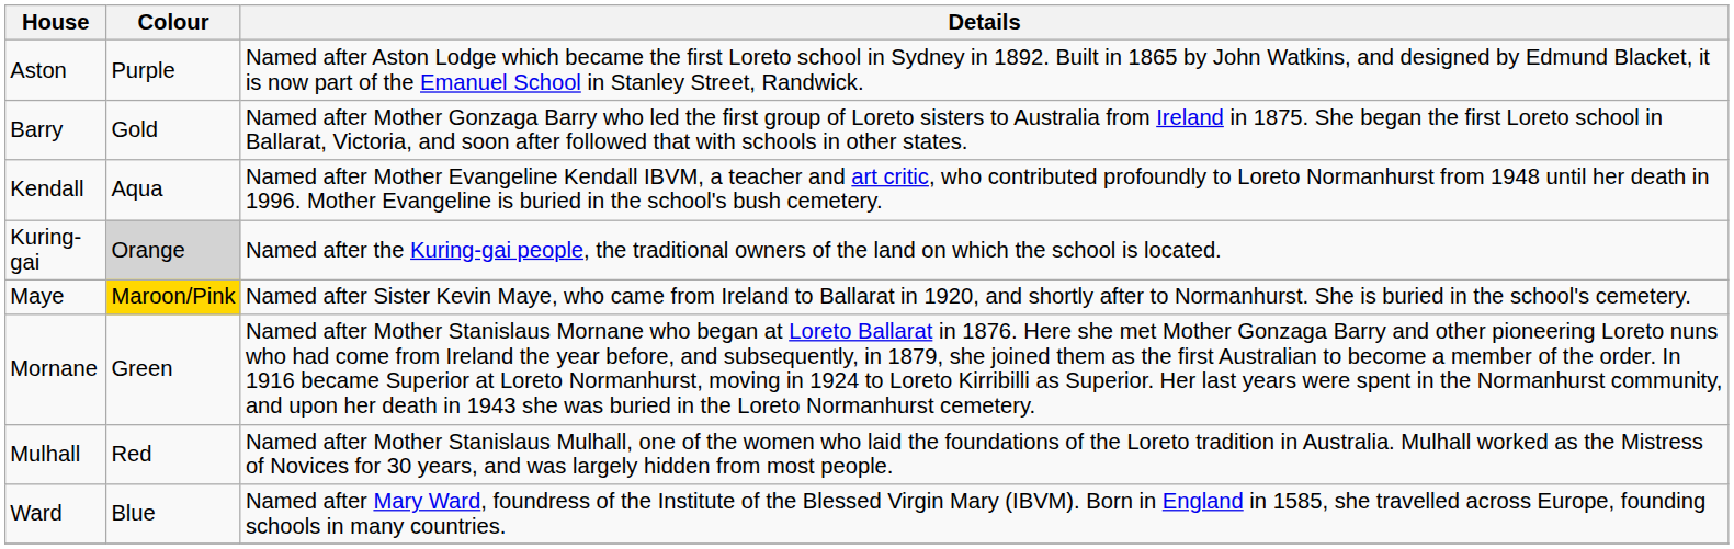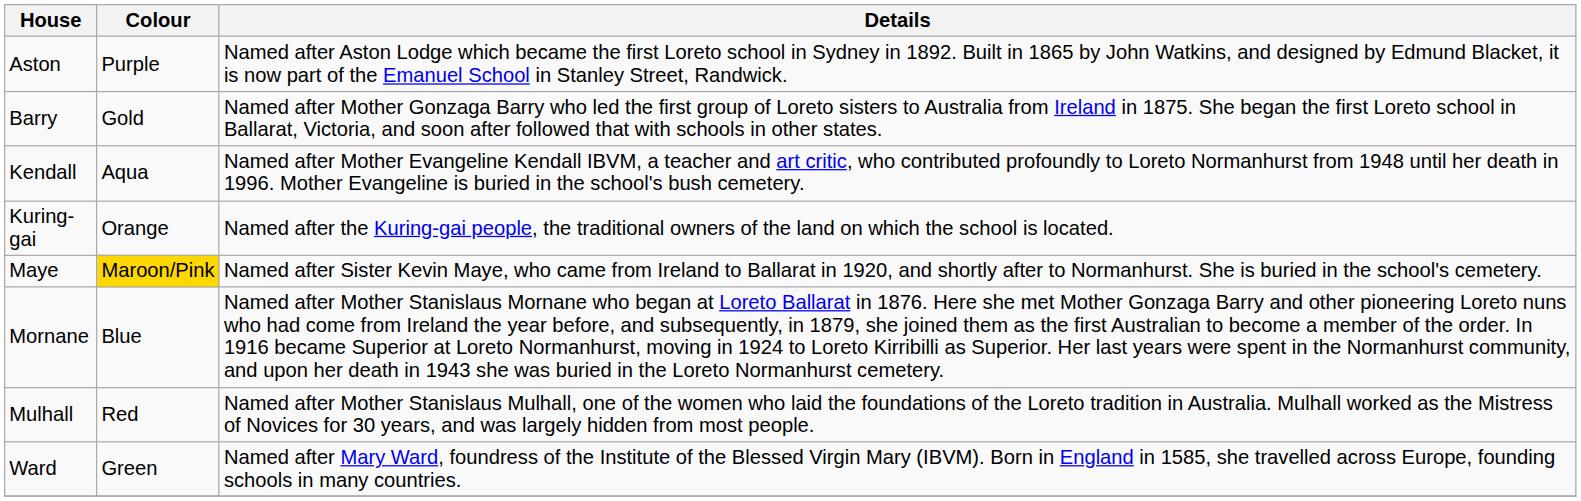 <table class="wikitable">
 <tr>
 <th>House</th>
 <th>Colour</th>
 <th>Details</th>
 </tr>
 <tr>
 <td>Aston</td>
 <td>Purple</td>
 <td>Named after Aston Lodge which became the first Loreto school in Sydney in 1892. Built in 1865 by John Watkins, and designed by Edmund Blacket, it is now part of the <a href='#'>Emanuel School</a> in Stanley Street, Randwick.</td>
 </tr>
 <tr>
 <td>Barry</td>
 <td>Gold</td>
 <td>Named after Mother Gonzaga Barry who led the first group of Loreto sisters to Australia from <a href='#'>Ireland</a> in 1875. She began the first Loreto school in Ballarat, Victoria, and soon after followed that with schools in other states.</td>
 </tr>
 <tr>
 <td>Kendall</td>
 <td>Aqua</td>
 <td>Named after Mother Evangeline Kendall IBVM, a teacher and <a href='#'>art critic</a>, who contributed profoundly to Loreto Normanhurst from 1948 until her death in 1996. Mother Evangeline is buried in the school's bush cemetery.</td>
 </tr>
 <tr>
 <td>Kuring-gai</td>
-<td style="background: lightgrey;">Orange</td>
+<td>Orange</td>
 <td>Named after the <a href='#'>Kuring-gai people</a>, the traditional owners of the land on which the school is located.</td>
 </tr>
 <tr>
 <td>Maye</td>
 <td style="background: gold;">Maroon/Pink</td>
 <td>Named after Sister Kevin Maye, who came from Ireland to Ballarat in 1920, and shortly after to Normanhurst. She is buried in the school's cemetery.</td>
 </tr>
 <tr>
 <td>Mornane</td>
-<td>Green</td>
+<td>Blue</td>
 <td>Named after Mother Stanislaus Mornane who began at <a href='#'>Loreto Ballarat</a> in 1876. Here she met Mother Gonzaga Barry and other pioneering Loreto nuns who had come from Ireland the year before, and subsequently, in 1879, she joined them as the first Australian to become a member of the order. In 1916 became Superior at Loreto Normanhurst, moving in 1924 to Loreto Kirribilli as Superior. Her last years were spent in the Normanhurst community, and upon her death in 1943 she was buried in the Loreto Normanhurst cemetery.</td>
 </tr>
 <tr>
 <td>Mulhall</td>
 <td>Red</td>
 <td>Named after Mother Stanislaus Mulhall, one of the women who laid the foundations of the Loreto tradition in Australia. Mulhall worked as the Mistress of Novices for 30 years, and was largely hidden from most people.</td>
 </tr>
 <tr>
 <td>Ward</td>
-<td>Blue</td>
+<td>Green</td>
 <td>Named after <a href='#'>Mary Ward</a>, foundress of the Institute of the Blessed Virgin Mary (IBVM). Born in <a href='#'>England</a> in 1585, she travelled across Europe, founding schools in many countries.</td>
 </tr>
 <tr>
 </tr>
 </table>
